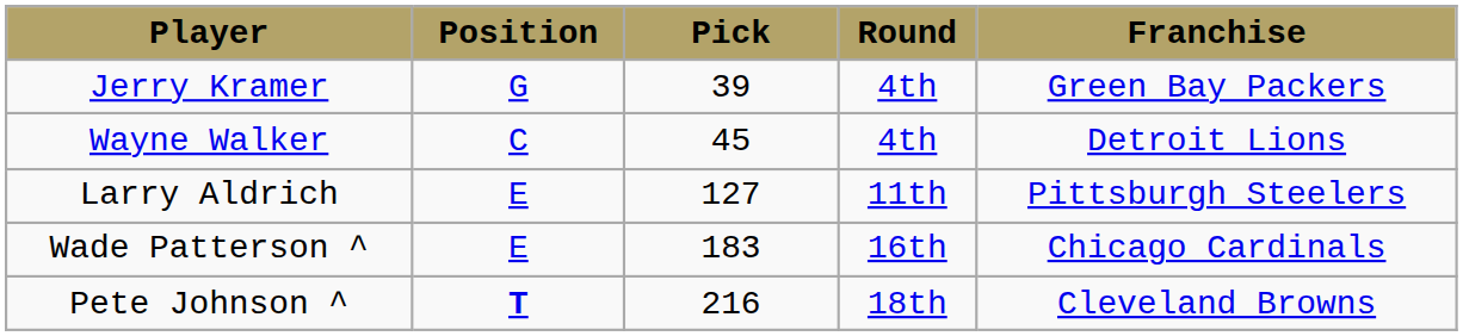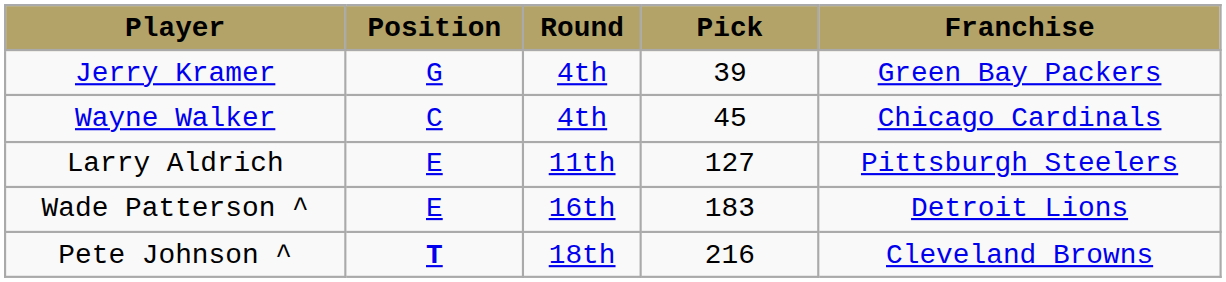 <table class="wikitable" width="45%">
 <tr align="center"  style="background:#B3A369;color:black;">
 <td><strong>Player</strong></td>
 <td><strong>Position</strong></td>
+<td><strong>Round</strong></td>
 <td>  <strong>Pick</strong>  </td>
-<td><strong>Round</strong></td>
 <td><strong>Franchise</strong></td>
 </tr>
 <tr align="center" bgcolor="">
 <td><a href='#'>Jerry Kramer</a></td>
 <td><a href='#'>G</a></td>
+<td><a href='#'>4th</a></td>
 <td>39</td>
-<td><a href='#'>4th</a></td>
 <td><a href='#'>Green Bay Packers</a></td>
 </tr>
 <tr align="center" bgcolor="">
 <td><a href='#'>Wayne Walker</a></td>
 <td><a href='#'>C</a></td>
+<td><a href='#'>4th</a></td>
 <td>45</td>
-<td><a href='#'>4th</a></td>
-<td><a href='#'>Detroit Lions</a></td>
+<td><a href='#'>Chicago Cardinals</a></td>
 </tr>
 <tr align="center" bgcolor="">
 <td>Larry Aldrich</td>
 <td><a href='#'>E</a></td>
+<td><a href='#'>11th</a></td>
 <td>127</td>
-<td><a href='#'>11th</a></td>
 <td><a href='#'>Pittsburgh Steelers</a></td>
 </tr>
 <tr align="center" bgcolor="">
 <td>Wade Patterson ^</td>
 <td><a href='#'>E</a></td>
+<td><a href='#'>16th</a></td>
 <td>183</td>
-<td><a href='#'>16th</a></td>
-<td><a href='#'>Chicago Cardinals</a></td>
+<td><a href='#'>Detroit Lions</a></td>
 </tr>
 <tr align="center" bgcolor="">
 <td>Pete Johnson ^</td>
 <td><strong><a href='#'>T</a></strong></td>
+<td><a href='#'>18th</a></td>
 <td>216</td>
-<td><a href='#'>18th</a></td>
 <td><a href='#'>Cleveland Browns</a></td>
 </tr>
 </table>
